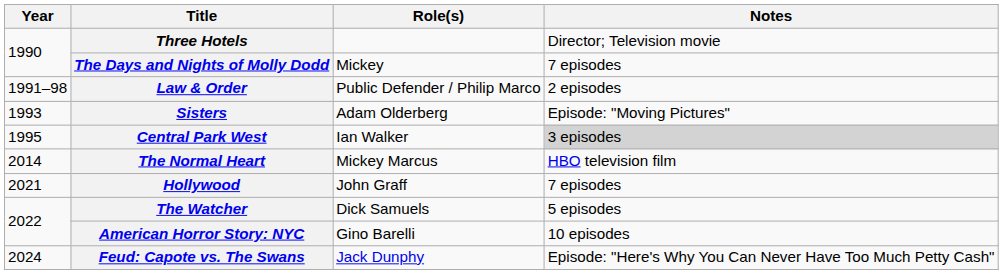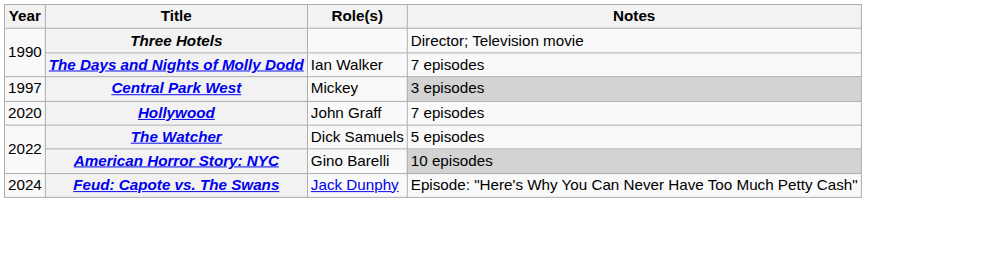 <table class="wikitable unsortable plainrowheaders">
 <tr>
 <th scope="col">Year</th>
 <th scope="col">Title</th>
 <th scope="col">Role(s)</th>
 <th scope="col" class="unsortable">Notes</th>
 </tr>
 <tr>
 <td rowspan=2>1990</td>
 <th scope="row"><em>Three Hotels</em></th>
 <td></td>
 <td>Director; Television movie</td>
 </tr>
 <tr>
 <th scope="row"><em><a href='#'>The Days and Nights of Molly Dodd</a></em></th>
-<td>Mickey</td>
+<td>Ian Walker</td>
 <td>7 episodes</td>
 </tr>
 <tr>
-<td>1991–98</td>
-<th scope="row"><em><a href='#'>Law & Order</a></em></th>
-<td>Public Defender / Philip Marco</td>
-<td>2 episodes</td>
-</tr>
-<tr>
-<td>1993</td>
-<th scope="row"><em><a href='#'>Sisters</a></em></th>
-<td>Adam Olderberg</td>
-<td>Episode: "Moving Pictures"</td>
-</tr>
-<tr>
-<td>1995</td>
+<td>1997</td>
 <th scope="row"><em><a href='#'>Central Park West</a></em></th>
-<td>Ian Walker</td>
+<td>Mickey</td>
 <td style="background: lightgrey;">3 episodes</td>
 </tr>
 <tr>
-<td>2014</td>
-<th scope="row"><em><a href='#'>The Normal Heart</a></em></th>
-<td>Mickey Marcus</td>
-<td><a href='#'>HBO</a> television film</td>
-</tr>
-<tr>
-<td>2021</td>
+<td>2020</td>
 <th scope="row"><em><a href='#'>Hollywood</a></em></th>
 <td>John Graff</td>
 <td>7 episodes</td>
 </tr>
 <tr>
 <td rowspan=2>2022</td>
 <th scope="row"><em><a href='#'>The Watcher</a></em></th>
 <td>Dick Samuels</td>
 <td>5 episodes</td>
 </tr>
 <tr>
 <th scope="row"><em><a href='#'>American Horror Story: NYC</a></em></th>
 <td>Gino Barelli</td>
-<td>10 episodes</td>
+<td style="background: lightgrey;">10 episodes</td>
 </tr>
 <tr>
 <td>2024</td>
 <th scope="row"><em><a href='#'>Feud: Capote vs. The Swans</a></em></th>
 <td><a href='#'>Jack Dunphy</a></td>
 <td>Episode: "Here's Why You Can Never Have Too Much Petty Cash"</td>
 </tr>
 </table>
